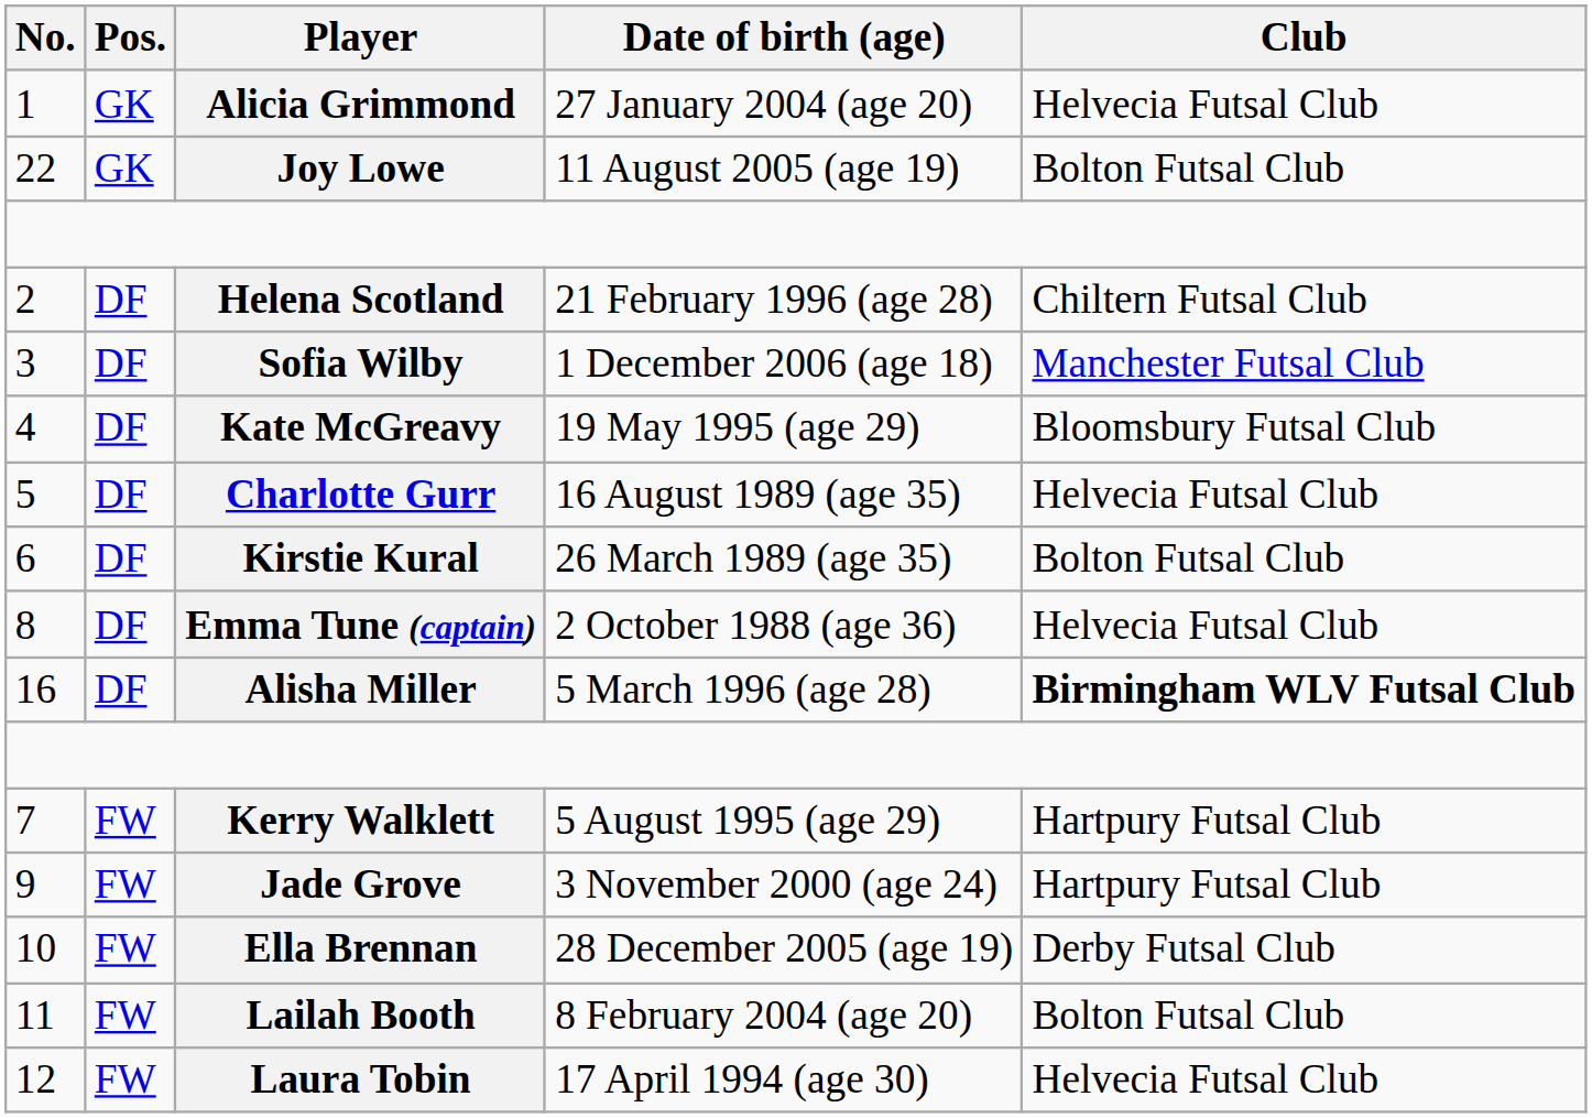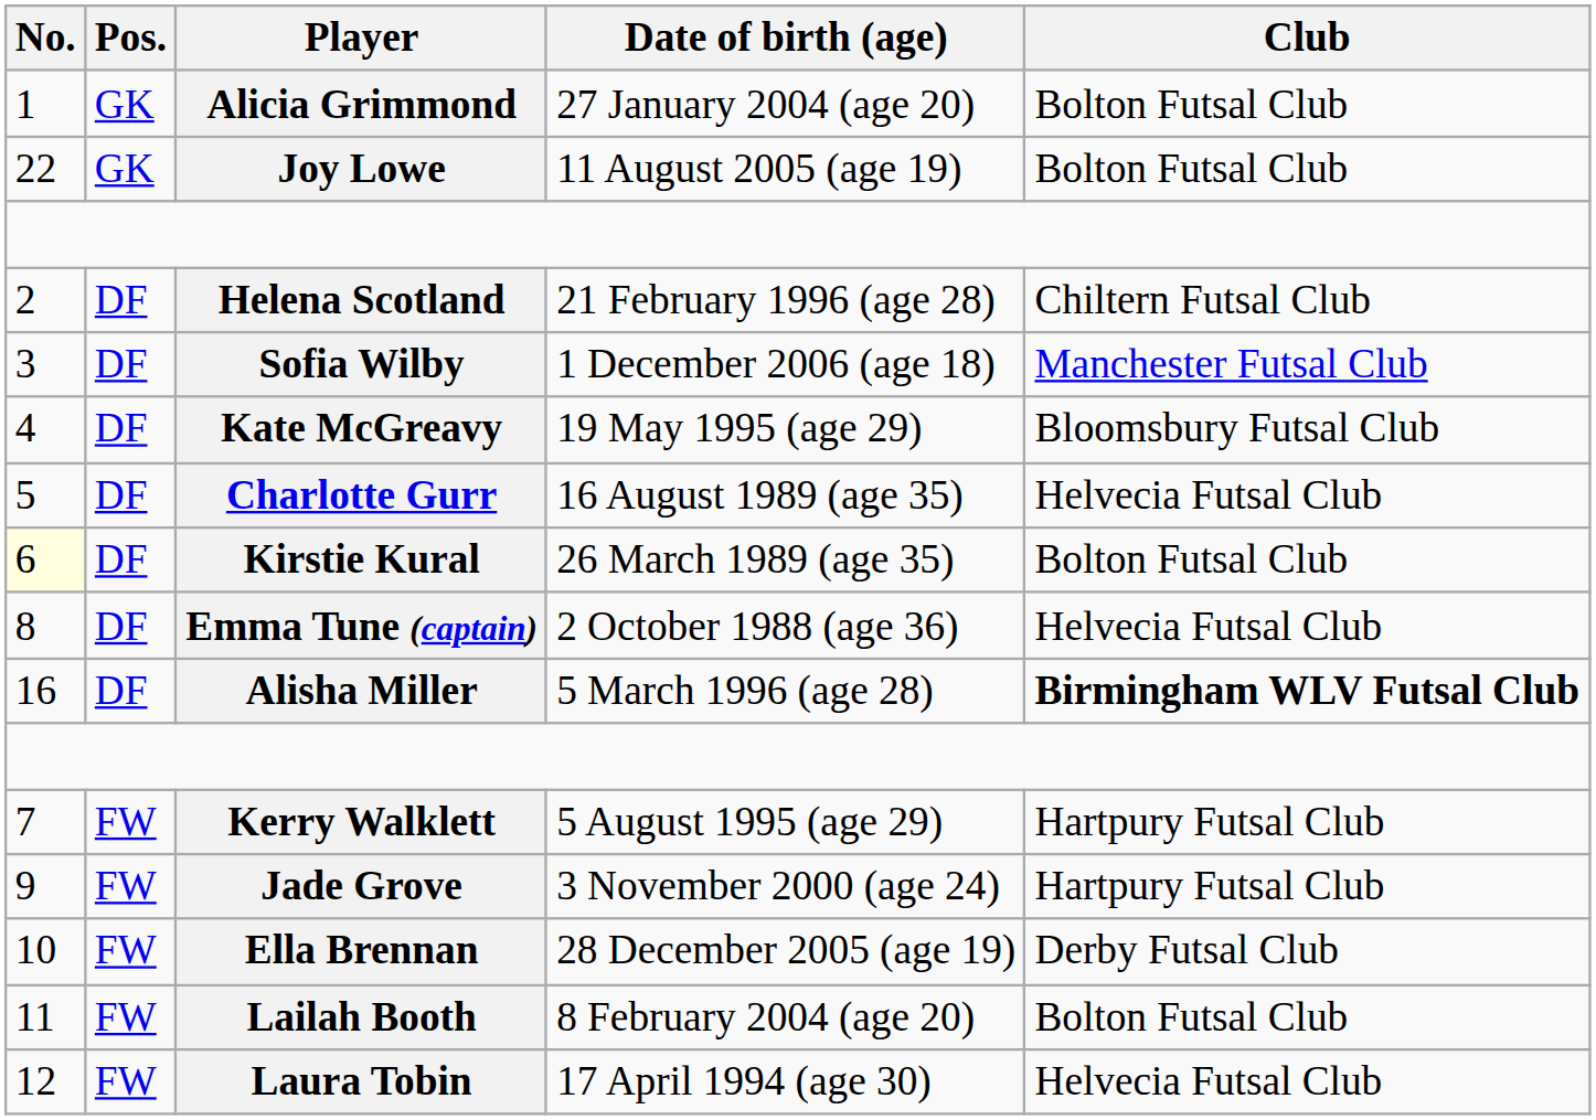 <table class="wikitable sortable">
 <tr>
 <th><abbr>No.</abbr></th>
 <th><abbr>Pos.</abbr></th>
 <th>Player</th>
 <th>Date of birth (age)</th>
 <th>Club</th>
 </tr>
 <tr>
 <td>1</td>
 <td><a href='#'>GK</a></td>
 <th>Alicia Grimmond</th>
 <td>27 January 2004 (age 20)</td>
-<td>Helvecia Futsal Club</td>
+<td>Bolton Futsal Club</td>
 </tr>
 <tr>
 <td>22</td>
 <td><a href='#'>GK</a></td>
 <th>Joy Lowe</th>
 <td>11 August 2005 (age 19)</td>
 <td>Bolton Futsal Club</td>
 </tr>
 <tr>
 <td colspan="5"><br></td>
 </tr>
 <tr>
 <td>2</td>
 <td><a href='#'>DF</a></td>
 <th>Helena Scotland</th>
 <td>21 February 1996 (age 28)</td>
 <td>Chiltern Futsal Club</td>
 </tr>
 <tr>
 <td>3</td>
 <td><a href='#'>DF</a></td>
 <th>Sofia Wilby</th>
 <td>1 December 2006 (age 18)</td>
 <td><a href='#'>Manchester Futsal Club</a></td>
 </tr>
 <tr>
 <td>4</td>
 <td><a href='#'>DF</a></td>
 <th>Kate McGreavy</th>
 <td>19 May 1995 (age 29)</td>
 <td>Bloomsbury Futsal Club</td>
 </tr>
 <tr>
 <td>5</td>
 <td><a href='#'>DF</a></td>
 <th><a href='#'>Charlotte Gurr</a></th>
 <td>16 August 1989 (age 35)</td>
 <td>Helvecia Futsal Club</td>
 </tr>
 <tr>
-<td>6</td>
+<td style="background: lightyellow;">6</td>
 <td><a href='#'>DF</a></td>
 <th>Kirstie Kural</th>
 <td>26 March 1989 (age 35)</td>
 <td>Bolton Futsal Club</td>
 </tr>
 <tr>
 <td>8</td>
 <td><a href='#'>DF</a></td>
 <th>Emma Tune <small><em>(<a href='#'>captain</a>)</em></small></th>
 <td>2 October 1988 (age 36)</td>
 <td>Helvecia Futsal Club</td>
 </tr>
 <tr>
 <td>16</td>
 <td><a href='#'>DF</a></td>
 <th>Alisha Miller</th>
 <td>5 March 1996 (age 28)</td>
 <td><strong>Birmingham WLV Futsal Club</strong></td>
 </tr>
 <tr>
 <td colspan="5"><br></td>
 </tr>
 <tr>
 <td>7</td>
 <td><a href='#'>FW</a></td>
 <th>Kerry Walklett</th>
 <td>5 August 1995 (age 29)</td>
 <td>Hartpury Futsal Club</td>
 </tr>
 <tr>
 <td>9</td>
 <td><a href='#'>FW</a></td>
 <th>Jade Grove</th>
 <td>3 November 2000 (age 24)</td>
 <td>Hartpury Futsal Club</td>
 </tr>
 <tr>
 <td>10</td>
 <td><a href='#'>FW</a></td>
 <th>Ella Brennan</th>
 <td>28 December 2005 (age 19)</td>
 <td>Derby Futsal Club</td>
 </tr>
 <tr>
 <td>11</td>
 <td><a href='#'>FW</a></td>
 <th>Lailah Booth</th>
 <td>8 February 2004 (age 20)</td>
 <td>Bolton Futsal Club</td>
 </tr>
 <tr>
 <td>12</td>
 <td><a href='#'>FW</a></td>
 <th>Laura Tobin</th>
 <td>17 April 1994 (age 30)</td>
 <td>Helvecia Futsal Club</td>
 </tr>
 </table>
